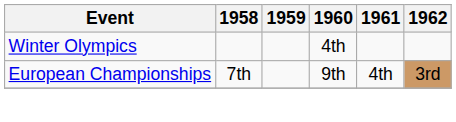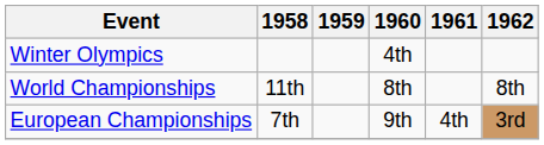 <table class="wikitable">
 <tr>
 <th>Event</th>
 <th>1958</th>
 <th>1959</th>
 <th>1960</th>
 <th>1961</th>
 <th>1962</th>
 </tr>
 <tr>
 <td><a href='#'>Winter Olympics</a></td>
 <td></td>
 <td></td>
 <td align="center">4th</td>
 <td></td>
 <td></td>
 </tr>
 <tr>
+<td><a href='#'>World Championships</a></td>
+<td align="center">11th</td>
+<td></td>
+<td align="center">8th</td>
+<td></td>
+<td align="center">8th</td>
+</tr>
+<tr>
 <td><a href='#'>European Championships</a></td>
 <td align="center">7th</td>
 <td></td>
 <td align="center">9th</td>
 <td align="center">4th</td>
 <td align="center" bgcolor="cc9966">3rd</td>
 </tr>
 <tr>
 </tr>
 </table>
